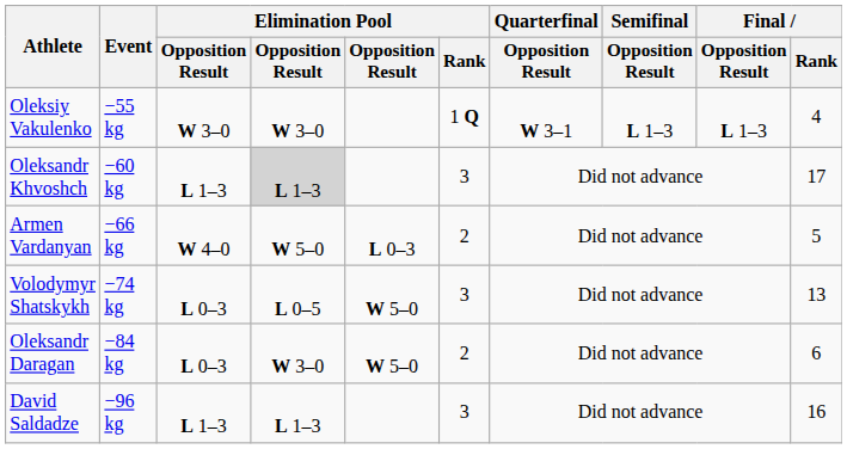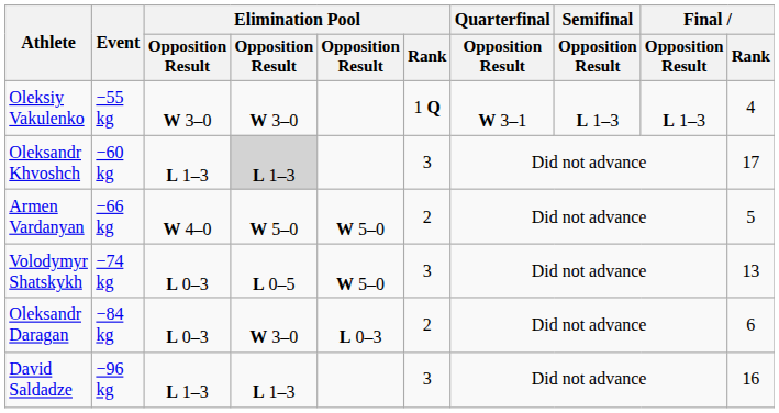 <table class="wikitable" style="font-size:90%">
 <tr>
 <th rowspan="2">Athlete</th>
 <th rowspan="2">Event</th>
 <th colspan=4>Elimination Pool</th>
 <th>Quarterfinal</th>
 <th>Semifinal</th>
 <th colspan=2>Final / </th>
 </tr>
 <tr style="font-size: 95%">
 <th>Opposition<br>Result</th>
 <th>Opposition<br>Result</th>
 <th>Opposition<br>Result</th>
 <th>Rank</th>
 <th>Opposition<br>Result</th>
 <th>Opposition<br>Result</th>
 <th>Opposition<br>Result</th>
 <th>Rank</th>
 </tr>
 <tr align=center>
 <td align=left><a href='#'>Oleksiy Vakulenko</a></td>
 <td align=left><a href='#'>−55 kg</a></td>
 <td><br><strong>W</strong> 3–0 <sup></sup></td>
 <td><br><strong>W</strong> 3–0 <sup></sup></td>
 <td></td>
 <td>1 <strong>Q</strong></td>
 <td><br><strong>W</strong> 3–1 <sup></sup></td>
 <td><br><strong>L</strong> 1–3 <sup></sup></td>
 <td><br><strong>L</strong> 1–3 <sup></sup></td>
 <td>4</td>
 </tr>
 <tr align=center>
 <td align=left><a href='#'>Oleksandr Khvoshch</a></td>
 <td align=left><a href='#'>−60 kg</a></td>
 <td><br><strong>L</strong> 1–3 <sup></sup></td>
 <td style="background: lightgrey;"><br><strong>L</strong> 1–3 <sup></sup></td>
 <td></td>
 <td>3</td>
 <td colspan=3>Did not advance</td>
 <td>17</td>
 </tr>
 <tr align=center>
 <td align=left><a href='#'>Armen Vardanyan</a></td>
 <td align=left><a href='#'>−66 kg</a></td>
 <td><br><strong>W</strong> 4–0 <sup></sup></td>
 <td><br><strong>W</strong> 5–0 <sup></sup></td>
-<td><br><strong>L</strong> 0–3 <sup></sup></td>
+<td><br><strong>W</strong> 5–0 <sup></sup></td>
 <td>2</td>
 <td colspan=3>Did not advance</td>
 <td>5</td>
 </tr>
 <tr align=center>
 <td align=left><a href='#'>Volodymyr Shatskykh</a></td>
 <td align=left><a href='#'>−74 kg</a></td>
 <td><br><strong>L</strong> 0–3 <sup></sup></td>
 <td><br><strong>L</strong> 0–5 <sup></sup></td>
 <td><br><strong>W</strong> 5–0 <sup></sup></td>
 <td>3</td>
 <td colspan=3>Did not advance</td>
 <td>13</td>
 </tr>
 <tr align=center>
 <td align=left><a href='#'>Oleksandr Daragan</a></td>
 <td align=left><a href='#'>−84 kg</a></td>
 <td><br><strong>L</strong> 0–3 <sup></sup></td>
 <td><br><strong>W</strong> 3–0 <sup></sup></td>
-<td><br><strong>W</strong> 5–0 <sup></sup></td>
+<td><br><strong>L</strong> 0–3 <sup></sup></td>
 <td>2</td>
 <td colspan=3>Did not advance</td>
 <td>6</td>
 </tr>
 <tr align=center>
 <td align=left><a href='#'>David Saldadze</a></td>
 <td align=left><a href='#'>−96 kg</a></td>
 <td><br><strong>L</strong> 1–3 <sup></sup></td>
 <td><br><strong>L</strong> 1–3 <sup></sup></td>
 <td></td>
 <td>3</td>
 <td colspan=3>Did not advance</td>
 <td>16</td>
 </tr>
 </table>
